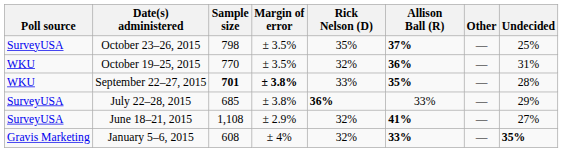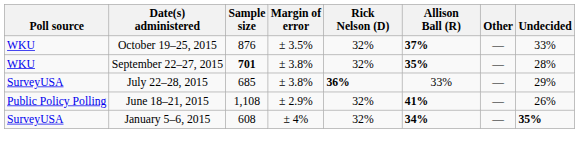 <table class="wikitable">
 <tr valign= bottom>
 <th>Poll source</th>
 <th>Date(s)<br>administered</th>
 <th>Sample<br>size</th>
 <th>Margin of<br>error</th>
 <th style="width:100px;">Rick<br>Nelson (D)</th>
 <th style="width:100px;">Allison<br>Ball (R)</th>
 <th style="width:40px;">Other</th>
 <th style="width:40px;">Undecided</th>
 </tr>
 <tr>
-<td><a href='#'>SurveyUSA</a></td>
-<td align=center>October 23–26, 2015</td>
-<td align=center>798</td>
+<td><a href='#'>WKU</a></td>
+<td align=center>October 19–25, 2015</td>
+<td align=center>876</td>
 <td align=center>± 3.5%</td>
-<td align=center>35%</td>
+<td align=center>32%</td>
 <td><strong>37%</strong></td>
 <td align=center>—</td>
-<td align=center>25%</td>
-</tr>
-<tr>
-<td><a href='#'>WKU</a></td>
-<td align=center>October 19–25, 2015</td>
-<td align=center>770</td>
-<td align=center>± 3.5%</td>
-<td align=center>32%</td>
-<td><strong>36%</strong></td>
-<td align=center>—</td>
-<td align=center>31%</td>
+<td align=center>33%</td>
 </tr>
 <tr>
 <td><a href='#'>WKU</a></td>
 <td align=center>September 22–27, 2015</td>
 <td align=center><strong>701</strong></td>
-<td align=center><strong>± 3.8%</strong></td>
-<td align=center>33%</td>
+<td align=center>± 3.8%</td>
+<td align=center>32%</td>
 <td><strong>35%</strong></td>
 <td align=center>—</td>
 <td align=center>28%</td>
 </tr>
 <tr>
 <td><a href='#'>SurveyUSA</a></td>
 <td align=center>July 22–28, 2015</td>
 <td align=center>685</td>
 <td align=center>± 3.8%</td>
 <td><strong>36%</strong></td>
 <td align=center>33%</td>
 <td align=center>—</td>
 <td align=center>29%</td>
 </tr>
 <tr>
-<td><a href='#'>SurveyUSA</a></td>
+<td><a href='#'>Public Policy Polling</a></td>
 <td align=center>June 18–21, 2015</td>
 <td align=center>1,108</td>
 <td align=center>± 2.9%</td>
 <td align=center>32%</td>
 <td><strong>41%</strong></td>
 <td align=center>—</td>
-<td align=center>27%</td>
+<td align=center>26%</td>
 </tr>
 <tr>
-<td><a href='#'>Gravis Marketing</a></td>
+<td><a href='#'>SurveyUSA</a></td>
 <td align=center>January 5–6, 2015</td>
 <td align=center>608</td>
 <td align=center>± 4%</td>
 <td align=center>32%</td>
-<td><strong>33%</strong></td>
+<td><strong>34%</strong></td>
 <td align=center>—</td>
 <td><strong>35%</strong></td>
 </tr>
 </table>
